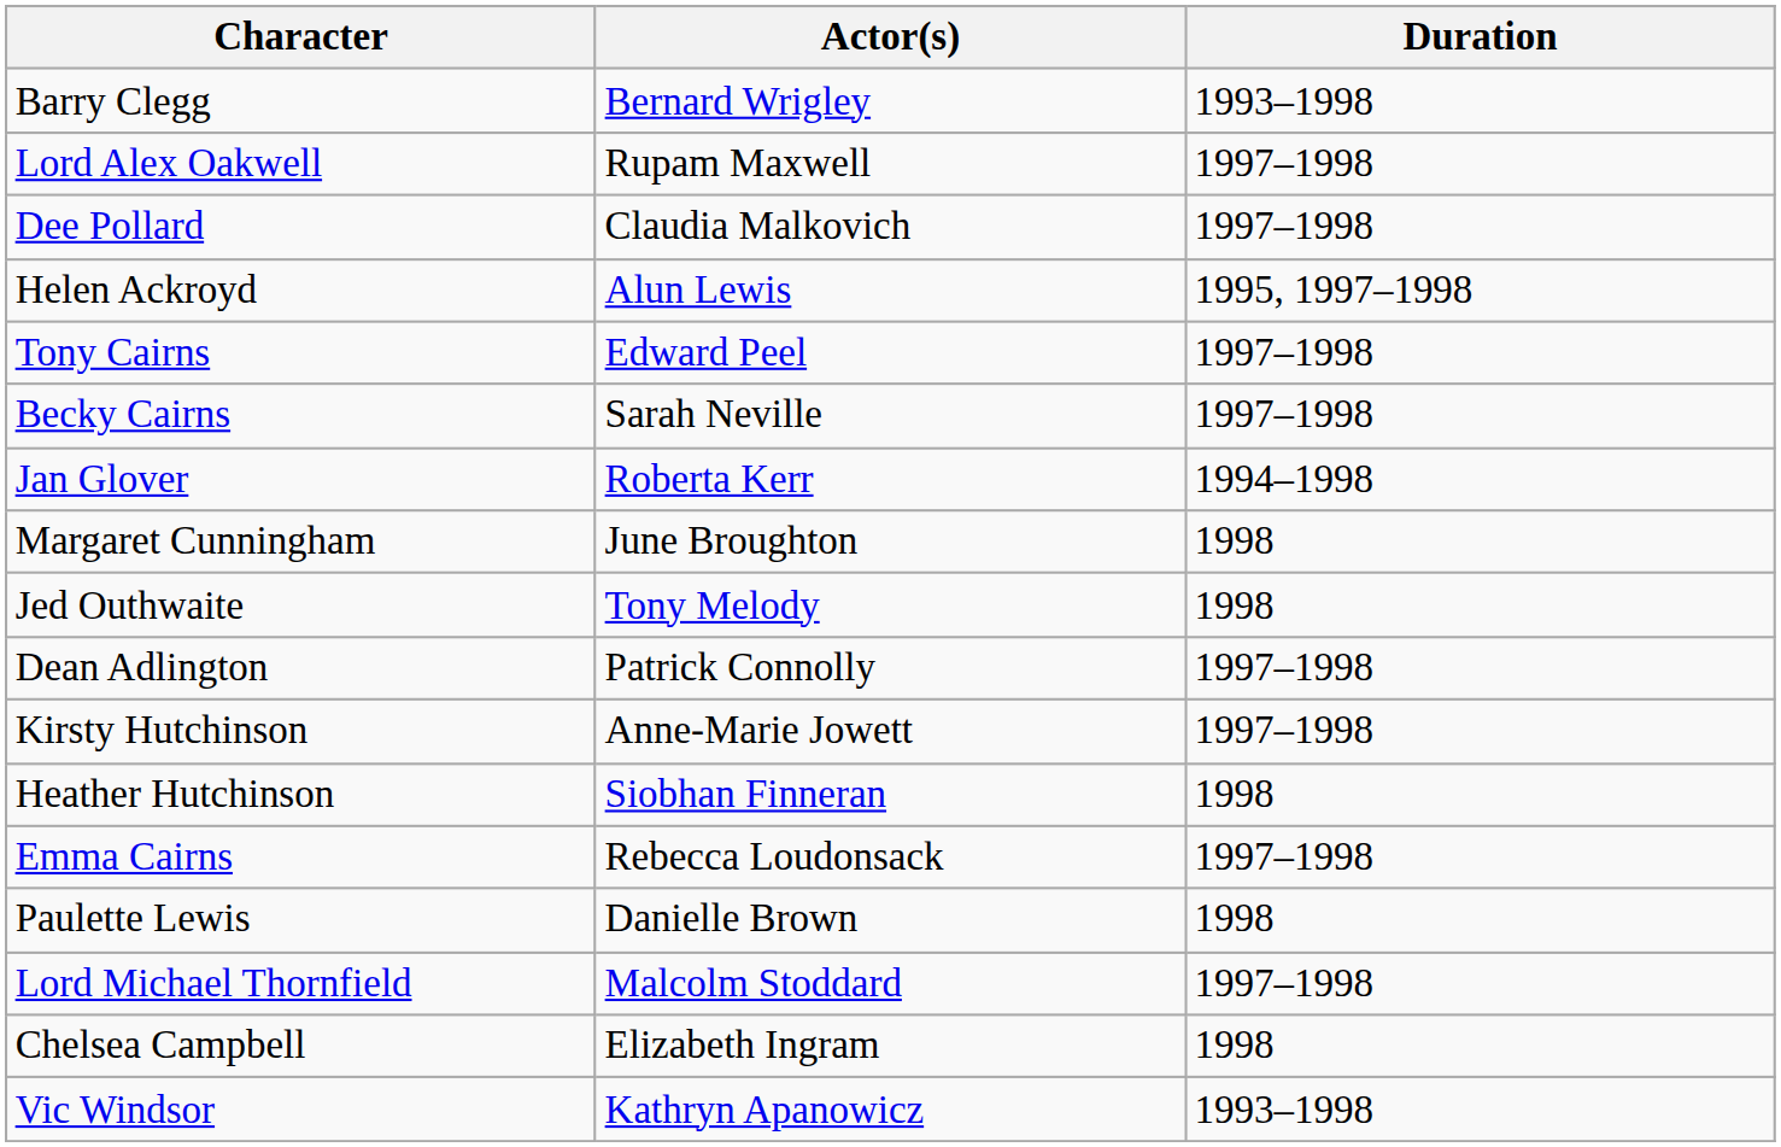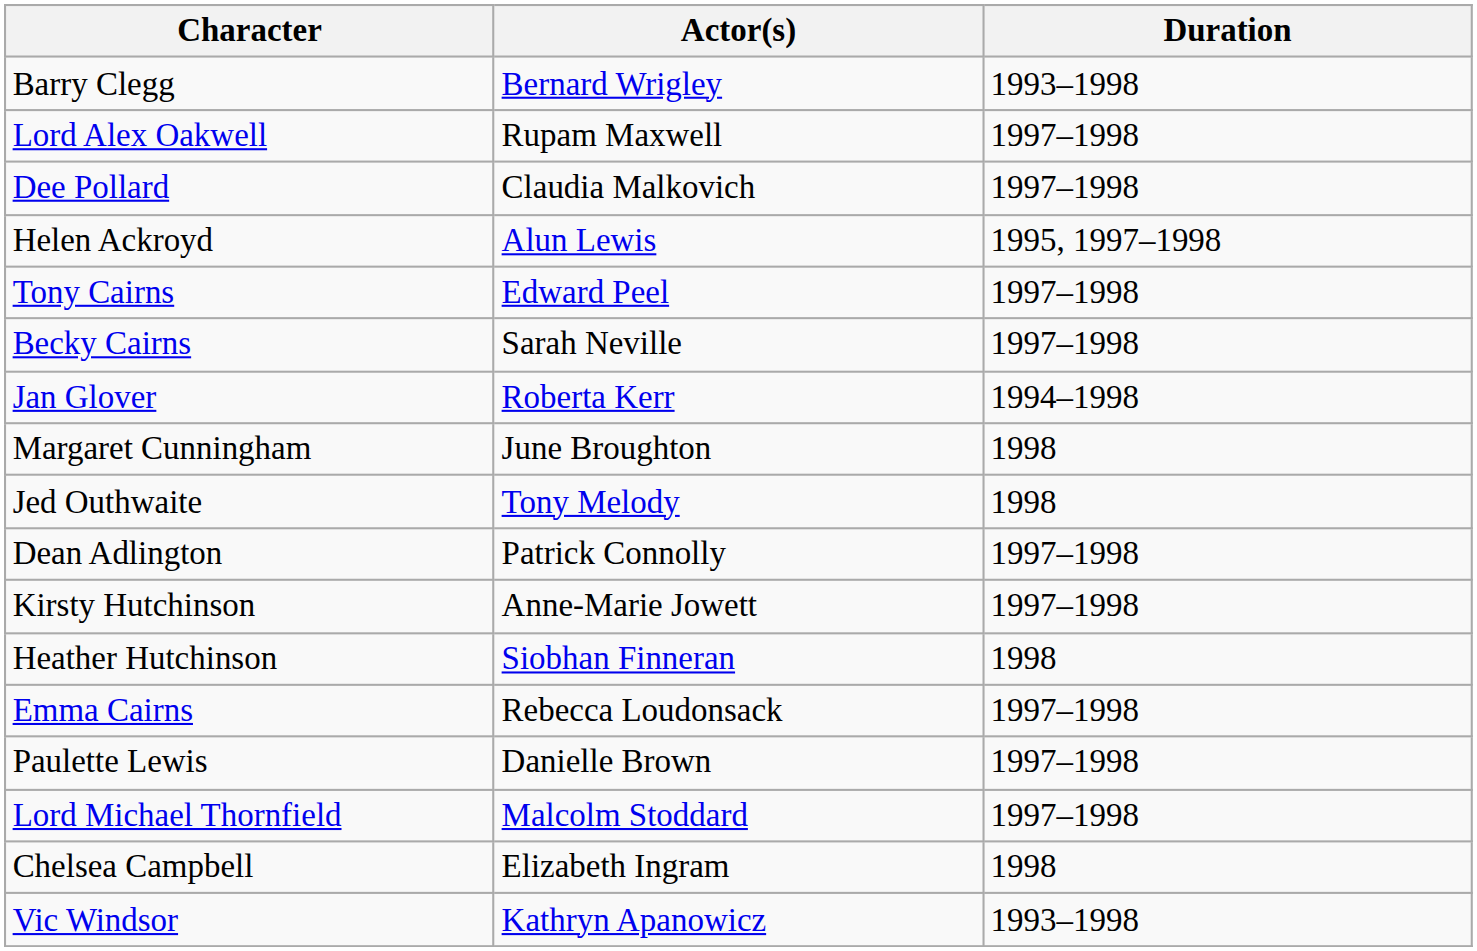 <table class="wikitable">
 <tr>
 <th scope="col" width="230">Character</th>
 <th scope="col" width="230">Actor(s)</th>
 <th scope="col" width="230">Duration</th>
 </tr>
 <tr>
 <td>Barry Clegg</td>
 <td><a href='#'>Bernard Wrigley</a></td>
 <td>1993–1998</td>
 </tr>
 <tr>
 <td><a href='#'>Lord Alex Oakwell</a></td>
 <td>Rupam Maxwell</td>
 <td>1997–1998</td>
 </tr>
 <tr>
 <td><a href='#'>Dee Pollard</a></td>
 <td>Claudia Malkovich</td>
 <td>1997–1998</td>
 </tr>
 <tr>
 <td>Helen Ackroyd</td>
 <td><a href='#'>Alun Lewis</a></td>
 <td>1995, 1997–1998</td>
 </tr>
 <tr>
 <td><a href='#'>Tony Cairns</a></td>
 <td><a href='#'>Edward Peel</a></td>
 <td>1997–1998</td>
 </tr>
 <tr>
 <td><a href='#'>Becky Cairns</a></td>
 <td>Sarah Neville</td>
 <td>1997–1998</td>
 </tr>
 <tr>
 <td><a href='#'>Jan Glover</a></td>
 <td><a href='#'>Roberta Kerr</a></td>
 <td>1994–1998</td>
 </tr>
 <tr>
 <td>Margaret Cunningham</td>
 <td>June Broughton</td>
 <td>1998</td>
 </tr>
 <tr>
 <td>Jed Outhwaite</td>
 <td><a href='#'>Tony Melody</a></td>
 <td>1998</td>
 </tr>
 <tr>
 <td>Dean Adlington</td>
 <td>Patrick Connolly</td>
 <td>1997–1998</td>
 </tr>
 <tr>
 <td>Kirsty Hutchinson</td>
 <td>Anne-Marie Jowett</td>
 <td>1997–1998</td>
 </tr>
 <tr>
 <td>Heather Hutchinson</td>
 <td><a href='#'>Siobhan Finneran</a></td>
 <td>1998</td>
 </tr>
 <tr>
 <td><a href='#'>Emma Cairns</a></td>
 <td>Rebecca Loudonsack</td>
 <td>1997–1998</td>
 </tr>
 <tr>
 <td>Paulette Lewis</td>
 <td>Danielle Brown</td>
-<td>1998</td>
+<td>1997–1998</td>
 </tr>
 <tr>
 <td><a href='#'>Lord Michael Thornfield</a></td>
 <td><a href='#'>Malcolm Stoddard</a></td>
 <td>1997–1998</td>
 </tr>
 <tr>
 <td>Chelsea Campbell</td>
 <td>Elizabeth Ingram</td>
 <td>1998</td>
 </tr>
 <tr>
 <td><a href='#'>Vic Windsor</a></td>
 <td><a href='#'>Kathryn Apanowicz</a></td>
 <td>1993–1998</td>
 </tr>
 <tr>
 </tr>
 </table>
